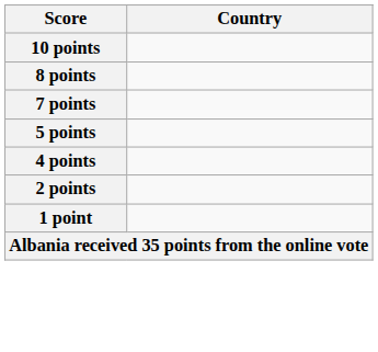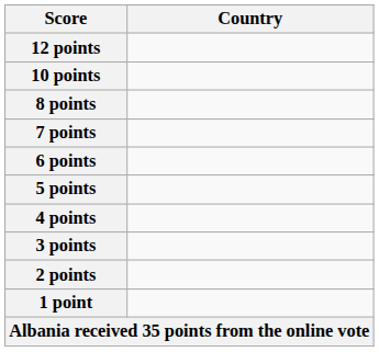 <table class="wikitable">
 <tr>
 </tr>
 <tr>
 <th scope="col" width="33%">Score</th>
 <th scope="col">Country</th>
+</tr>
+<tr>
+<th scope="row">12 points</th>
+<td></td>
 </tr>
 <tr>
 <th scope="row">10 points</th>
 <td></td>
 </tr>
 <tr>
 <th scope="row">8 points</th>
 <td></td>
 </tr>
 <tr>
 <th scope="row">7 points</th>
 <td></td>
 </tr>
 <tr>
+<th scope="row">6 points</th>
+<td></td>
+</tr>
+<tr>
 <th scope="row">5 points</th>
 <td></td>
 </tr>
 <tr>
 <th scope="row">4 points</th>
+<td></td>
+</tr>
+<tr>
+<th scope="row">3 points</th>
 <td></td>
 </tr>
 <tr>
 <th scope="row">2 points</th>
 <td></td>
 </tr>
 <tr>
 <th scope="row">1 point</th>
 <td></td>
 </tr>
 <tr>
 <th colspan="2">Albania received 35 points from the online vote</th>
 </tr>
 </table>
